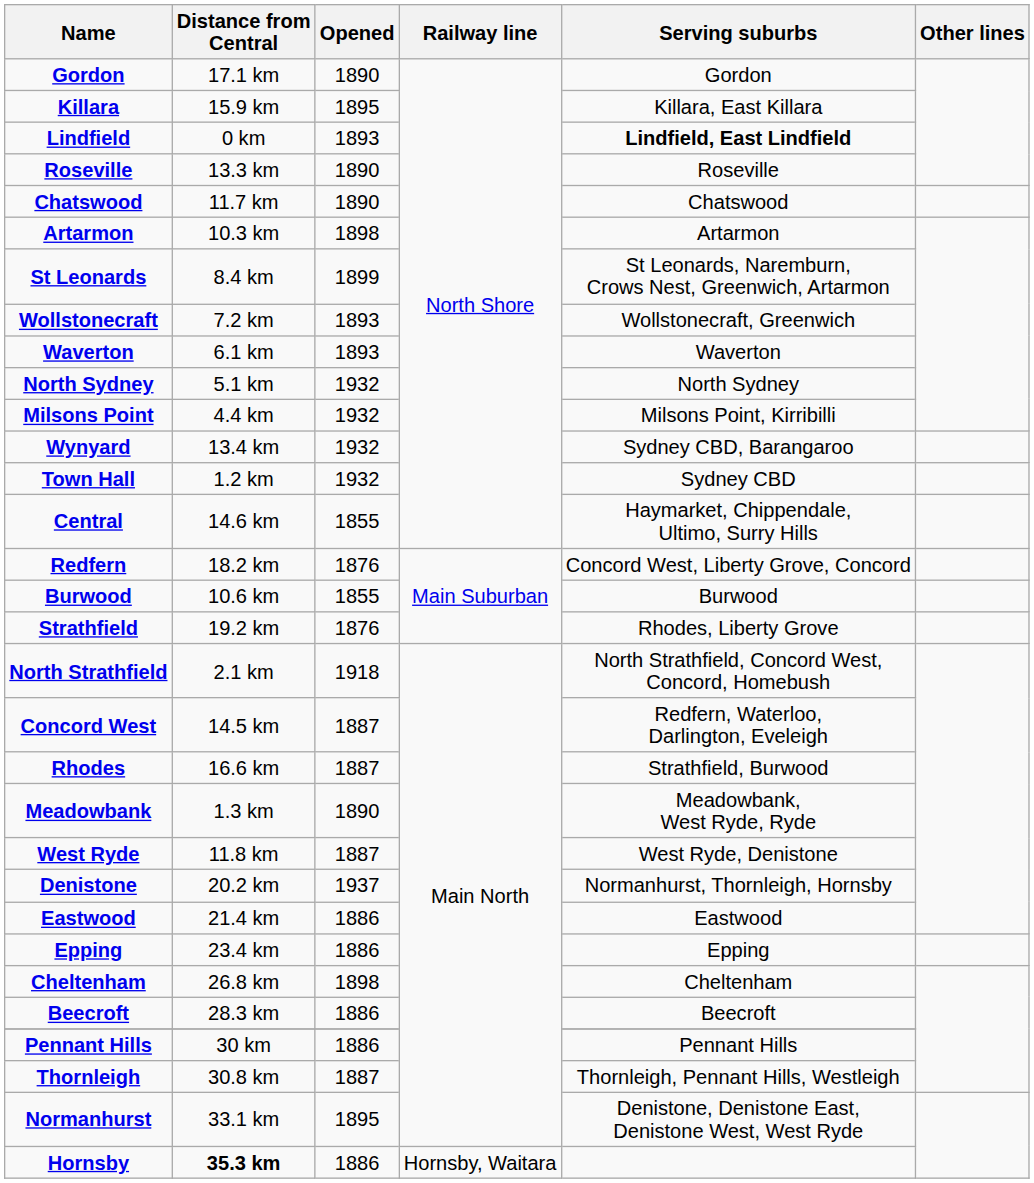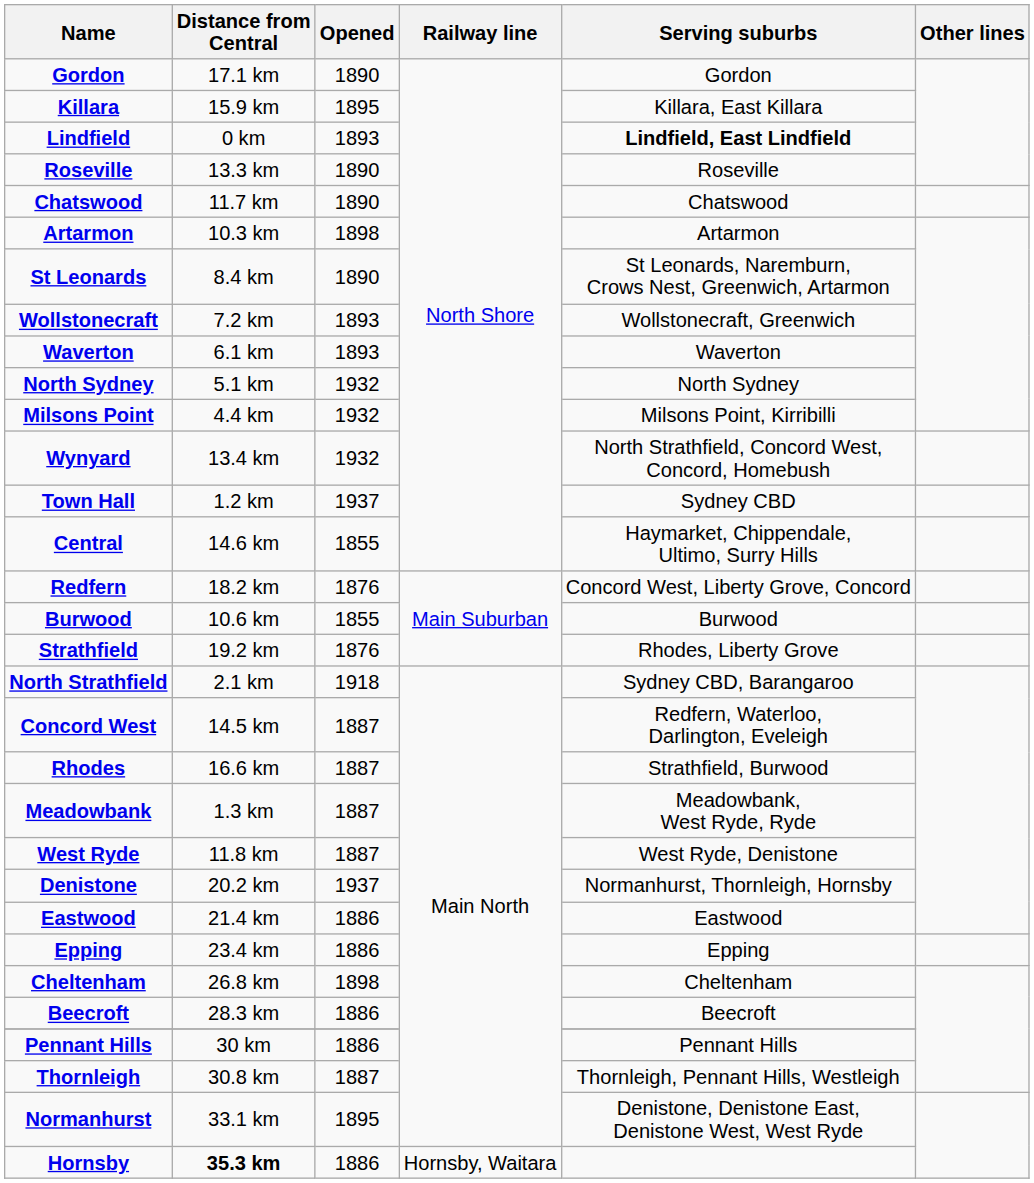 <table class="wikitable" style="font-size:95%; text-align:center;">
 <tr>
 <th>Name</th>
 <th>Distance from<br>Central<br></th>
 <th>Opened<br></th>
 <th>Railway line</th>
 <th>Serving suburbs</th>
 <th>Other lines</th>
 </tr>
 <tr>
 <td><strong><a href='#'>Gordon</a></strong></td>
 <td>17.1 km</td>
 <td>1890</td>
 <td rowspan=14><a href='#'>North Shore</a></td>
 <td>Gordon</td>
 <td rowspan="4"></td>
 </tr>
 <tr>
 <td><strong><a href='#'>Killara</a></strong></td>
 <td>15.9 km</td>
 <td>1895</td>
 <td>Killara, East Killara</td>
 </tr>
 <tr>
 <td><strong><a href='#'>Lindfield</a></strong></td>
 <td>0 km</td>
 <td>1893</td>
 <td><strong>Lindfield, East Lindfield</strong></td>
 </tr>
 <tr>
 <td><strong><a href='#'>Roseville</a></strong></td>
 <td>13.3 km</td>
 <td>1890</td>
 <td>Roseville</td>
 </tr>
 <tr>
 <td><strong><a href='#'>Chatswood</a></strong></td>
 <td>11.7 km</td>
 <td>1890</td>
 <td>Chatswood</td>
 <td></td>
 </tr>
 <tr>
 <td><strong><a href='#'>Artarmon</a></strong></td>
 <td>10.3 km</td>
 <td>1898</td>
 <td>Artarmon</td>
 <td rowspan="6"></td>
 </tr>
 <tr>
 <td><strong><a href='#'>St Leonards</a></strong></td>
 <td>8.4 km</td>
-<td>1899</td>
+<td>1890</td>
 <td>St Leonards, Naremburn,<br>Crows Nest, Greenwich, Artarmon</td>
 </tr>
 <tr>
 <td><strong><a href='#'>Wollstonecraft</a></strong></td>
 <td>7.2 km</td>
 <td>1893</td>
 <td>Wollstonecraft, Greenwich</td>
 </tr>
 <tr>
 <td><strong><a href='#'>Waverton</a></strong></td>
 <td>6.1 km</td>
 <td>1893</td>
 <td>Waverton</td>
 </tr>
 <tr>
 <td><strong><a href='#'>North Sydney</a></strong></td>
 <td>5.1 km</td>
 <td>1932</td>
 <td>North Sydney</td>
 </tr>
 <tr>
 <td><strong><a href='#'>Milsons Point</a></strong></td>
 <td>4.4 km</td>
 <td>1932</td>
 <td>Milsons Point, Kirribilli</td>
 </tr>
 <tr>
 <td><strong><a href='#'>Wynyard</a></strong></td>
 <td>13.4 km</td>
 <td>1932</td>
-<td>Sydney CBD, Barangaroo</td>
+<td>North Strathfield, Concord West,<br>Concord, Homebush</td>
 <td></td>
 </tr>
 <tr>
 <td><strong><a href='#'>Town Hall</a></strong></td>
 <td>1.2 km</td>
-<td>1932</td>
+<td>1937</td>
 <td>Sydney CBD</td>
 <td></td>
 </tr>
 <tr>
 <td><strong><a href='#'>Central</a></strong></td>
 <td>14.6 km</td>
 <td>1855</td>
 <td>Haymarket, Chippendale,<br>Ultimo, Surry Hills</td>
 <td></td>
 </tr>
 <tr>
 <td><strong><a href='#'>Redfern</a></strong></td>
 <td>18.2 km</td>
 <td>1876</td>
 <td rowspan=3><a href='#'>Main Suburban</a></td>
 <td>Concord West, Liberty Grove, Concord</td>
 <td></td>
 </tr>
 <tr>
 <td><strong><a href='#'>Burwood</a></strong></td>
 <td>10.6 km</td>
 <td>1855</td>
 <td>Burwood</td>
 <td></td>
 </tr>
 <tr>
 <td><strong><a href='#'>Strathfield</a></strong></td>
 <td>19.2 km</td>
 <td>1876</td>
 <td>Rhodes, Liberty Grove</td>
 <td></td>
 </tr>
 <tr>
 <td><strong><a href='#'>North Strathfield</a></strong></td>
 <td>2.1 km</td>
 <td>1918</td>
 <td rowspan=14>Main North</td>
-<td>North Strathfield, Concord West,<br>Concord, Homebush</td>
+<td>Sydney CBD, Barangaroo</td>
 <td rowspan=7></td>
 </tr>
 <tr>
 <td><strong><a href='#'>Concord West</a></strong></td>
 <td>14.5 km</td>
 <td>1887</td>
 <td>Redfern, Waterloo,<br>Darlington, Eveleigh</td>
 </tr>
 <tr>
 <td><strong><a href='#'>Rhodes</a></strong></td>
 <td>16.6 km</td>
 <td>1887</td>
 <td>Strathfield, Burwood</td>
 </tr>
 <tr>
 <td><strong><a href='#'>Meadowbank</a></strong></td>
 <td>1.3 km</td>
-<td>1890</td>
+<td>1887</td>
 <td>Meadowbank,<br>West Ryde, Ryde</td>
 </tr>
 <tr>
 <td><strong><a href='#'>West Ryde</a></strong></td>
 <td>11.8 km</td>
 <td>1887</td>
 <td>West Ryde, Denistone</td>
 </tr>
 <tr>
 <td><strong><a href='#'>Denistone</a></strong></td>
 <td>20.2 km</td>
 <td>1937</td>
 <td>Normanhurst, Thornleigh, Hornsby</td>
 </tr>
 <tr>
 <td><strong><a href='#'>Eastwood</a></strong></td>
 <td>21.4 km</td>
 <td>1886</td>
 <td>Eastwood</td>
 </tr>
 <tr>
 <td><strong><a href='#'>Epping</a></strong></td>
 <td>23.4 km</td>
 <td>1886</td>
 <td>Epping</td>
 <td></td>
 </tr>
 <tr>
 <td><strong><a href='#'>Cheltenham</a></strong></td>
 <td>26.8 km</td>
 <td>1898</td>
 <td>Cheltenham</td>
 <td rowspan=5></td>
 </tr>
 <tr>
 <td><strong><a href='#'>Beecroft</a></strong></td>
 <td>28.3 km</td>
 <td>1886</td>
 <td>Beecroft</td>
 </tr>
 <tr>
 </tr>
 <tr>
 <td><strong><a href='#'>Pennant Hills</a></strong></td>
 <td>30 km</td>
 <td>1886</td>
 <td>Pennant Hills</td>
 </tr>
 <tr>
 <td><strong><a href='#'>Thornleigh</a></strong></td>
 <td>30.8 km</td>
 <td>1887</td>
 <td>Thornleigh, Pennant Hills, Westleigh</td>
 </tr>
 <tr>
 <td><strong><a href='#'>Normanhurst</a></strong></td>
 <td>33.1 km</td>
 <td>1895</td>
 <td>Denistone, Denistone East,<br>Denistone West, West Ryde</td>
 </tr>
 <tr>
 <td><strong><a href='#'>Hornsby</a></strong></td>
 <td><strong>35.3 km</strong></td>
 <td>1886</td>
 <td>Hornsby, Waitara</td>
 <td></td>
 </tr>
 </table>
